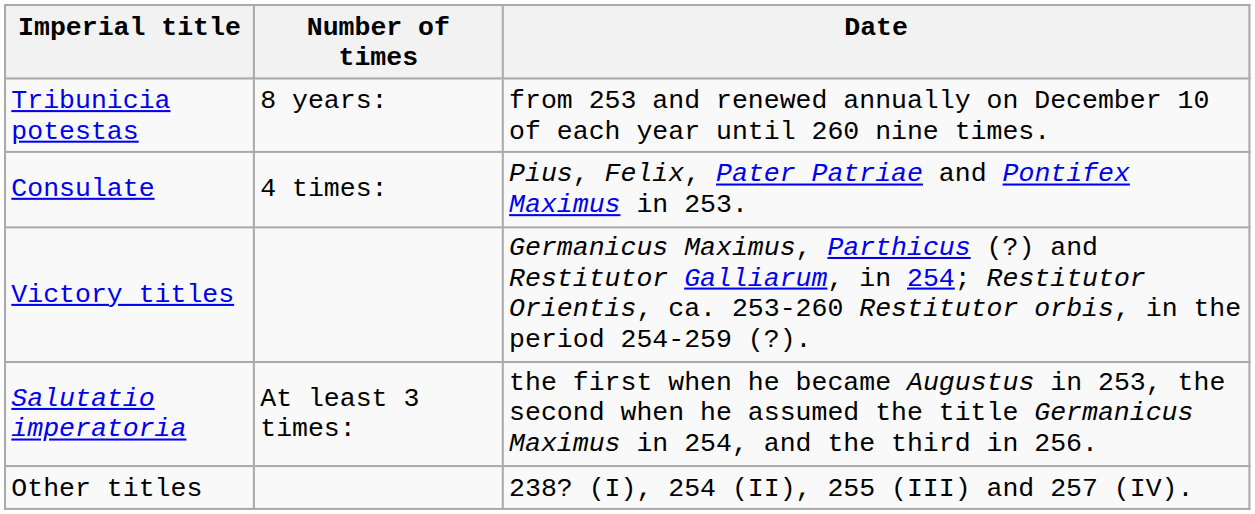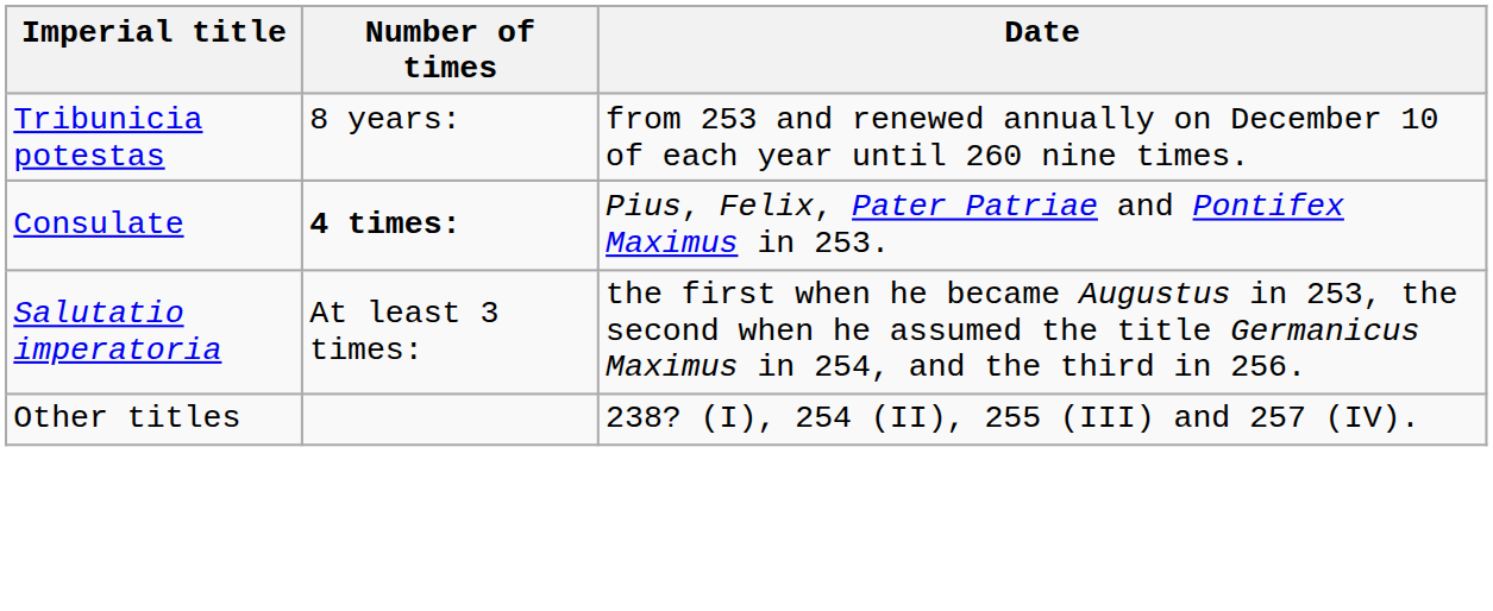 <table class="wikitable">
 <tr valign="top">
 <th width=20%>Imperial title</th>
 <th width=20%>Number of times</th>
 <th width=60%>Date</th>
 </tr>
 <tr valign="top">
 <td><a href='#'>Tribunicia potestas</a></td>
 <td>8 years:</td>
 <td>from 253 and renewed annually on December 10 of each year until 260 nine times.</td>
 </tr>
 <tr>
 <td><a href='#'>Consulate</a></td>
-<td>4 times:</td>
+<td><strong>4 times:</strong></td>
 <td><em>Pius</em>, <em>Felix</em>, <em><a href='#'>Pater Patriae</a></em> and <em><a href='#'>Pontifex Maximus</a></em> in 253.</td>
-</tr>
-<tr>
-<td><a href='#'>Victory titles</a></td>
-<td></td>
-<td><em>Germanicus Maximus</em>, <em><a href='#'>Parthicus</a></em> (?) and <em>Restitutor <a href='#'>Galliarum</a></em>, in <a href='#'>254</a>;  <em>Restitutor Orientis</em>, ca. 253-260 <em>Restitutor orbis</em>, in the period 254-259 (?).</td>
 </tr>
 <tr>
 <td><em><a href='#'>Salutatio imperatoria</a></em></td>
 <td>At least 3 times:</td>
 <td>the first when he became <em>Augustus</em> in 253, the second when he assumed the title <em>Germanicus Maximus</em> in 254, and the third in 256.</td>
 </tr>
 <tr>
 <td>Other titles</td>
 <td></td>
 <td>238? (I), 254 (II), 255 (III) and 257 (IV).</td>
 </tr>
 </table>
